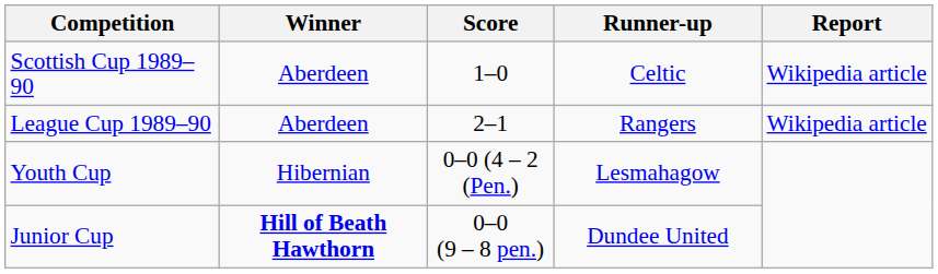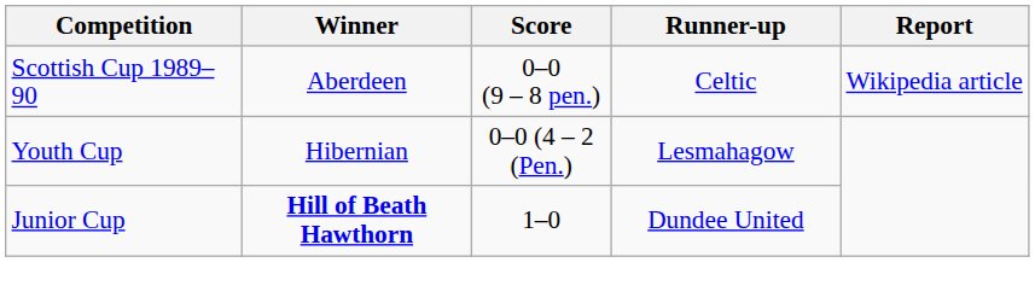 <table class="wikitable" style="text-align: center;">
 <tr>
 <th width=140>Competition</th>
 <th width=135>Winner</th>
 <th width=80>Score</th>
 <th width=135>Runner-up</th>
 <th>Report</th>
 </tr>
 <tr>
 <td align=left><a href='#'>Scottish Cup 1989–90</a></td>
 <td><a href='#'>Aberdeen</a></td>
-<td>1–0</td>
+<td>0–0 <br> (9 – 8 <a href='#'>pen.</a>)</td>
 <td><a href='#'>Celtic</a></td>
-<td><a href='#'>Wikipedia article</a></td>
-</tr>
-<tr>
-<td align=left><a href='#'>League Cup 1989–90</a></td>
-<td><a href='#'>Aberdeen</a></td>
-<td>2–1 </td>
-<td><a href='#'>Rangers</a></td>
 <td><a href='#'>Wikipedia article</a></td>
 </tr>
 <tr>
 <td align=left><a href='#'>Youth Cup</a></td>
 <td><a href='#'>Hibernian</a></td>
 <td>0–0 (4 – 2 (<a href='#'>Pen.</a>)</td>
 <td><a href='#'>Lesmahagow</a></td>
 </tr>
 <tr>
 <td align=left><a href='#'>Junior Cup</a></td>
 <td><strong><a href='#'>Hill of Beath Hawthorn</a></strong></td>
-<td>0–0 <br> (9 – 8 <a href='#'>pen.</a>)</td>
+<td>1–0</td>
 <td><a href='#'>Dundee United</a></td>
 </tr>
 </table>
